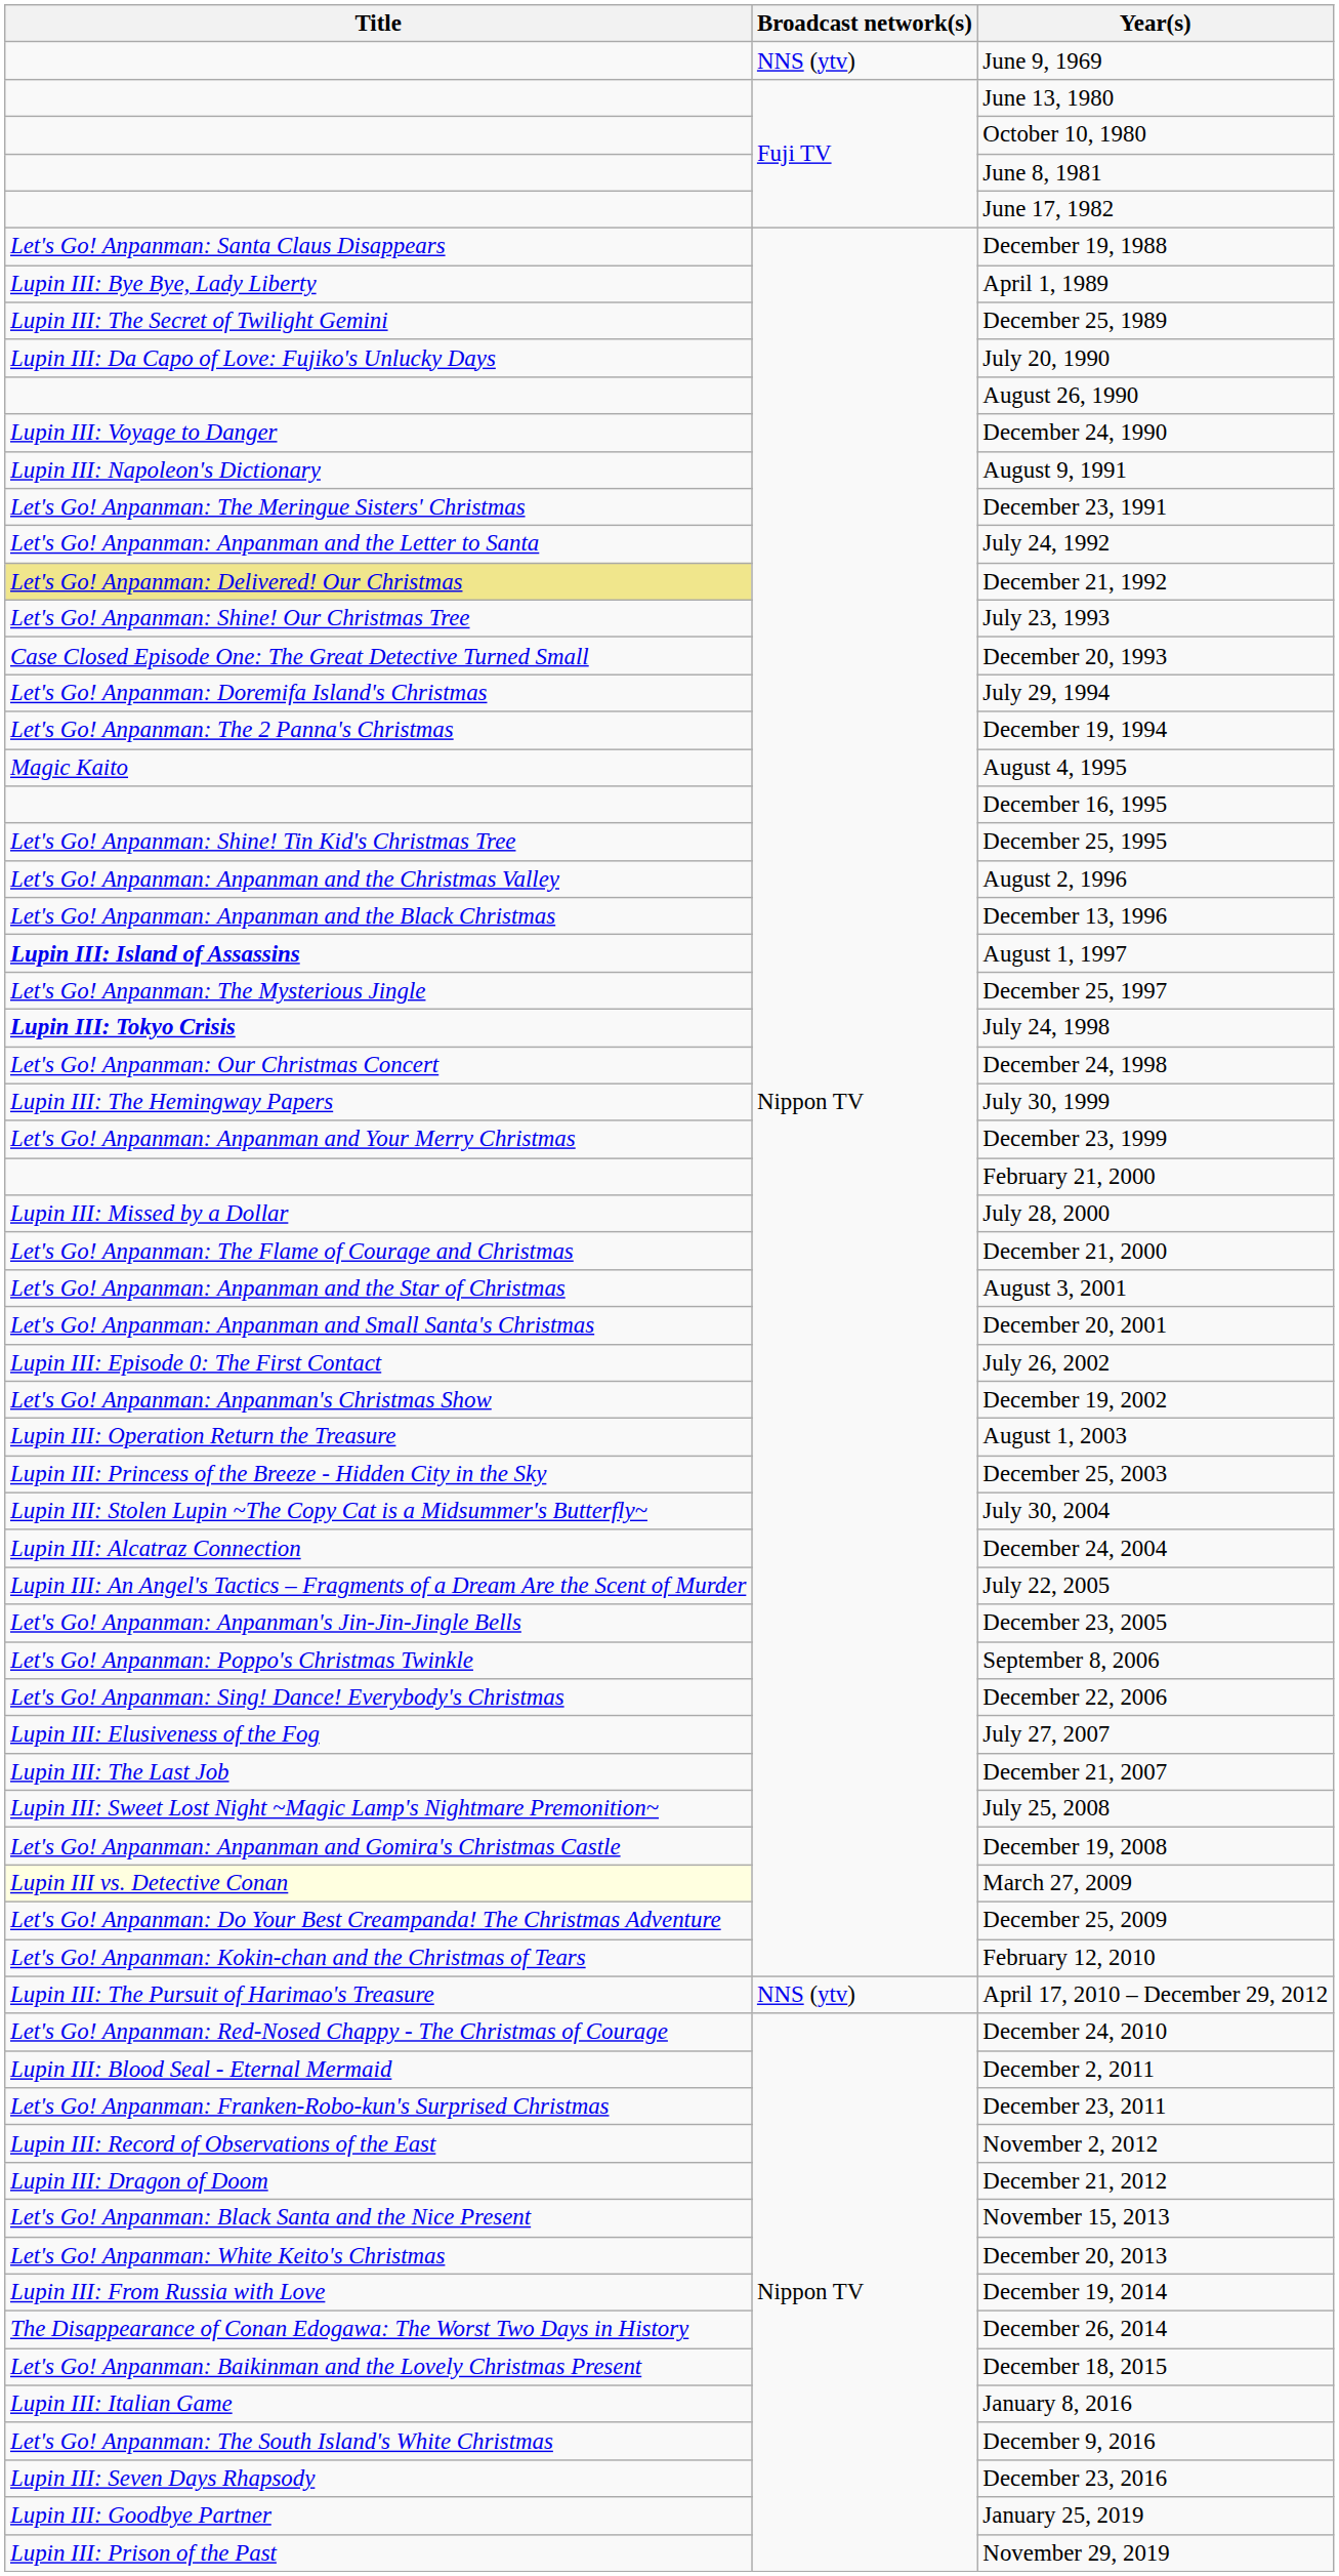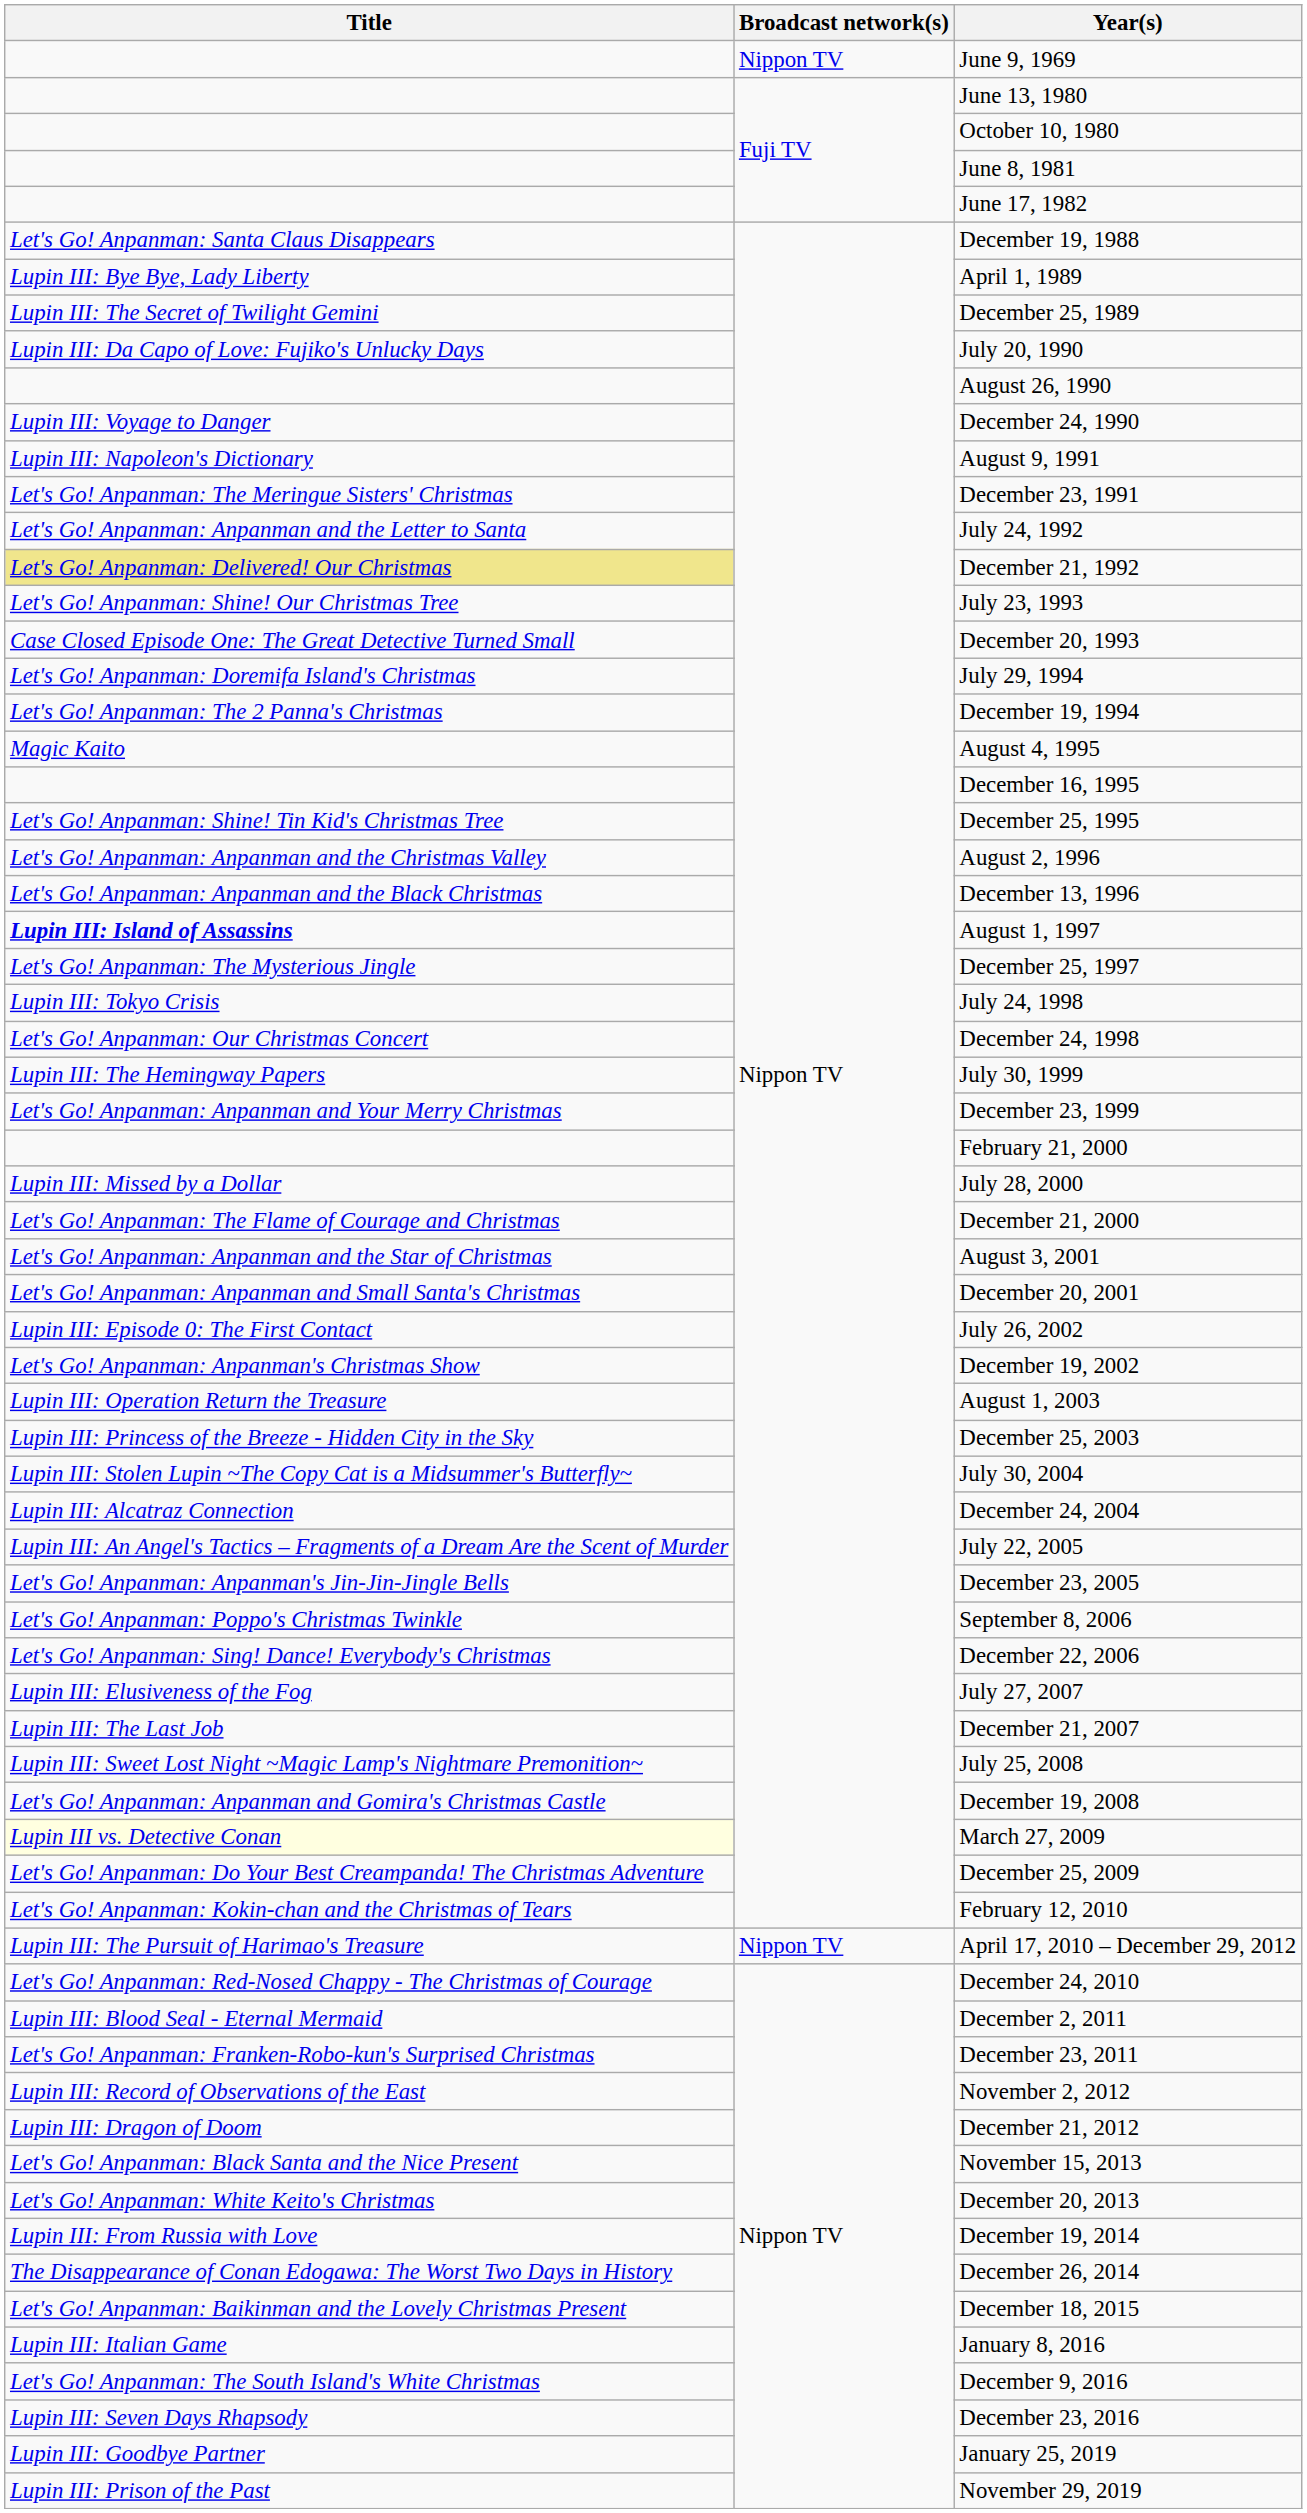 <table class="wikitable sortable">
 <tr>
 <th>Title</th>
 <th>Broadcast network(s)</th>
 <th>Year(s)</th>
 </tr>
 <tr>
 <td><em></em></td>
-<td><a href='#'>NNS</a> (<a href='#'>ytv</a>)</td>
+<td><a href='#'>Nippon TV</a></td>
 <td>June 9, 1969</td>
 </tr>
 <tr>
 <td><em></em></td>
 <td rowspan="4"><a href='#'>Fuji TV</a></td>
 <td>June 13, 1980</td>
 </tr>
 <tr>
 <td><em></em></td>
 <td>October 10, 1980</td>
 </tr>
 <tr>
 <td><em></em></td>
 <td>June 8, 1981</td>
 </tr>
 <tr>
 <td><em></em></td>
 <td>June 17, 1982</td>
 </tr>
 <tr>
 <td><em><a href='#'>Let's Go! Anpanman: Santa Claus Disappears</a></em></td>
 <td rowspan="47">Nippon TV</td>
 <td>December 19, 1988</td>
 </tr>
 <tr>
 <td><em><a href='#'>Lupin III: Bye Bye, Lady Liberty</a></em></td>
 <td>April 1, 1989</td>
 </tr>
 <tr>
 <td><em><a href='#'>Lupin III: The Secret of Twilight Gemini</a></em></td>
 <td>December 25, 1989</td>
 </tr>
 <tr>
 <td><em><a href='#'>Lupin III: Da Capo of Love: Fujiko's Unlucky Days</a></em></td>
 <td>July 20, 1990</td>
 </tr>
 <tr>
 <td><em></em></td>
 <td>August 26, 1990</td>
 </tr>
 <tr>
 <td><em><a href='#'>Lupin III: Voyage to Danger</a></em></td>
 <td>December 24, 1990</td>
 </tr>
 <tr>
 <td><em><a href='#'>Lupin III: Napoleon's Dictionary</a></em></td>
 <td>August 9, 1991</td>
 </tr>
 <tr>
 <td><em><a href='#'>Let's Go! Anpanman: The Meringue Sisters' Christmas</a></em></td>
 <td>December 23, 1991</td>
 </tr>
 <tr>
 <td><em><a href='#'>Let's Go! Anpanman: Anpanman and the Letter to Santa</a></em></td>
 <td>July 24, 1992</td>
 </tr>
 <tr>
 <td style="background: khaki;"><em><a href='#'>Let's Go! Anpanman: Delivered! Our Christmas</a></em></td>
 <td>December 21, 1992</td>
 </tr>
 <tr>
 <td><em><a href='#'>Let's Go! Anpanman: Shine! Our Christmas Tree</a></em></td>
 <td>July 23, 1993</td>
 </tr>
 <tr>
 <td><em><a href='#'>Case Closed Episode One: The Great Detective Turned Small</a></em></td>
 <td>December 20, 1993</td>
 </tr>
 <tr>
 <td><em><a href='#'>Let's Go! Anpanman: Doremifa Island's Christmas</a></em></td>
 <td>July 29, 1994</td>
 </tr>
 <tr>
 <td><em><a href='#'>Let's Go! Anpanman: The 2 Panna's Christmas</a></em></td>
 <td>December 19, 1994</td>
 </tr>
 <tr>
 <td><em><a href='#'>Magic Kaito</a></em></td>
 <td>August 4, 1995</td>
 </tr>
 <tr>
 <td><em></em></td>
 <td>December 16, 1995</td>
 </tr>
 <tr>
 <td><em><a href='#'>Let's Go! Anpanman: Shine! Tin Kid's Christmas Tree</a></em></td>
 <td>December 25, 1995</td>
 </tr>
 <tr>
 <td><em><a href='#'>Let's Go! Anpanman: Anpanman and the Christmas Valley</a></em></td>
 <td>August 2, 1996</td>
 </tr>
 <tr>
 <td><em><a href='#'>Let's Go! Anpanman: Anpanman and the Black Christmas</a></em></td>
 <td>December 13, 1996</td>
 </tr>
 <tr>
 <td><strong><em><a href='#'>Lupin III: Island of Assassins</a></em></strong></td>
 <td>August 1, 1997</td>
 </tr>
 <tr>
 <td><em><a href='#'>Let's Go! Anpanman: The Mysterious Jingle</a></em></td>
 <td>December 25, 1997</td>
 </tr>
 <tr>
-<td><strong><em><a href='#'>Lupin III: Tokyo Crisis</a></em></strong></td>
+<td><em><a href='#'>Lupin III: Tokyo Crisis</a></em></td>
 <td>July 24, 1998</td>
 </tr>
 <tr>
 <td><em><a href='#'>Let's Go! Anpanman: Our Christmas Concert</a></em></td>
 <td>December 24, 1998</td>
 </tr>
 <tr>
 <td><em><a href='#'>Lupin III: The Hemingway Papers</a></em></td>
 <td>July 30, 1999</td>
 </tr>
 <tr>
 <td><em><a href='#'>Let's Go! Anpanman: Anpanman and Your Merry Christmas</a></em></td>
 <td>December 23, 1999</td>
 </tr>
 <tr>
 <td><em></em></td>
 <td>February 21, 2000</td>
 </tr>
 <tr>
 <td><em><a href='#'>Lupin III: Missed by a Dollar</a></em></td>
 <td>July 28, 2000</td>
 </tr>
 <tr>
 <td><em><a href='#'>Let's Go! Anpanman: The Flame of Courage and Christmas</a></em></td>
 <td>December 21, 2000</td>
 </tr>
 <tr>
 <td><em><a href='#'>Let's Go! Anpanman: Anpanman and the Star of Christmas</a></em></td>
 <td>August 3, 2001</td>
 </tr>
 <tr>
 <td><em><a href='#'>Let's Go! Anpanman: Anpanman and Small Santa's Christmas</a></em></td>
 <td>December 20, 2001</td>
 </tr>
 <tr>
 <td><em><a href='#'>Lupin III: Episode 0: The First Contact</a></em></td>
 <td>July 26, 2002</td>
 </tr>
 <tr>
 <td><em><a href='#'>Let's Go! Anpanman: Anpanman's Christmas Show</a></em></td>
 <td>December 19, 2002</td>
 </tr>
 <tr>
 <td><em><a href='#'>Lupin III: Operation Return the Treasure</a></em></td>
 <td>August 1, 2003</td>
 </tr>
 <tr>
 <td><em><a href='#'>Lupin III: Princess of the Breeze - Hidden City in the Sky</a></em></td>
 <td>December 25, 2003</td>
 </tr>
 <tr>
 <td><em><a href='#'>Lupin III: Stolen Lupin ~The Copy Cat is a Midsummer's Butterfly~</a></em></td>
 <td>July 30, 2004</td>
 </tr>
 <tr>
 <td><em><a href='#'>Lupin III: Alcatraz Connection</a></em></td>
 <td>December 24, 2004</td>
 </tr>
 <tr>
 <td><em><a href='#'>Lupin III: An Angel's Tactics – Fragments of a Dream Are the Scent of Murder</a></em></td>
 <td>July 22, 2005</td>
 </tr>
 <tr>
 <td><em><a href='#'>Let's Go! Anpanman: Anpanman's Jin-Jin-Jingle Bells</a></em></td>
 <td>December 23, 2005</td>
 </tr>
 <tr>
 <td><em><a href='#'>Let's Go! Anpanman: Poppo's Christmas Twinkle</a></em></td>
 <td>September 8, 2006</td>
 </tr>
 <tr>
 <td><em><a href='#'>Let's Go! Anpanman: Sing! Dance! Everybody's Christmas</a></em></td>
 <td>December 22, 2006</td>
 </tr>
 <tr>
 <td><em><a href='#'>Lupin III: Elusiveness of the Fog</a></em></td>
 <td>July 27, 2007</td>
 </tr>
 <tr>
 <td><em><a href='#'>Lupin III: The Last Job</a></em></td>
 <td>December 21, 2007</td>
 </tr>
 <tr>
 <td><em><a href='#'>Lupin III: Sweet Lost Night ~Magic Lamp's Nightmare Premonition~</a></em></td>
 <td>July 25, 2008</td>
 </tr>
 <tr>
 <td><em><a href='#'>Let's Go! Anpanman: Anpanman and Gomira's Christmas Castle</a></em></td>
 <td>December 19, 2008</td>
 </tr>
 <tr>
 <td style="background: lightyellow;"><em><a href='#'>Lupin III vs. Detective Conan</a></em></td>
 <td>March 27, 2009</td>
 </tr>
 <tr>
 <td><em><a href='#'>Let's Go! Anpanman: Do Your Best Creampanda! The Christmas Adventure</a></em></td>
 <td>December 25, 2009</td>
 </tr>
 <tr>
 <td><em><a href='#'>Let's Go! Anpanman: Kokin-chan and the Christmas of Tears</a></em></td>
 <td>February 12, 2010</td>
 </tr>
 <tr>
 <td><em><a href='#'>Lupin III: The Pursuit of Harimao's Treasure</a></em></td>
-<td><a href='#'>NNS</a> (<a href='#'>ytv</a>)</td>
+<td><a href='#'>Nippon TV</a></td>
 <td>April 17, 2010 – December 29, 2012</td>
 </tr>
 <tr>
 <td><em><a href='#'>Let's Go! Anpanman: Red-Nosed Chappy - The Christmas of Courage</a></em></td>
 <td rowspan="18">Nippon TV</td>
 <td>December 24, 2010</td>
 </tr>
 <tr>
 <td><em><a href='#'>Lupin III: Blood Seal - Eternal Mermaid</a></em></td>
 <td>December 2, 2011</td>
 </tr>
 <tr>
 <td><em><a href='#'>Let's Go! Anpanman: Franken-Robo-kun's Surprised Christmas</a></em></td>
 <td>December 23, 2011</td>
 </tr>
 <tr>
 <td><em><a href='#'>Lupin III: Record of Observations of the East</a></em></td>
 <td>November 2, 2012</td>
 </tr>
 <tr>
 <td><em><a href='#'>Lupin III: Dragon of Doom</a></em></td>
 <td>December 21, 2012</td>
 </tr>
 <tr>
 <td><em><a href='#'>Let's Go! Anpanman: Black Santa and the Nice Present</a></em></td>
 <td>November 15, 2013</td>
 </tr>
 <tr>
 <td><em><a href='#'>Let's Go! Anpanman: White Keito's Christmas</a></em></td>
 <td>December 20, 2013</td>
 </tr>
 <tr>
 <td><em><a href='#'>Lupin III: From Russia with Love</a></em></td>
 <td>December 19, 2014</td>
 </tr>
 <tr>
 <td><em><a href='#'>The Disappearance of Conan Edogawa: The Worst Two Days in History</a></em></td>
 <td>December 26, 2014</td>
 </tr>
 <tr>
 <td><em><a href='#'>Let's Go! Anpanman: Baikinman and the Lovely Christmas Present</a></em></td>
 <td>December 18, 2015</td>
 </tr>
 <tr>
 <td><em><a href='#'>Lupin III: Italian Game</a></em></td>
 <td>January 8, 2016</td>
 </tr>
 <tr>
 <td><em><a href='#'>Let's Go! Anpanman: The South Island's White Christmas</a></em></td>
 <td>December 9, 2016</td>
 </tr>
 <tr>
 <td><em><a href='#'>Lupin III: Seven Days Rhapsody</a></em></td>
 <td>December 23, 2016</td>
 </tr>
 <tr>
 <td><em><a href='#'>Lupin III: Goodbye Partner</a></em></td>
 <td>January 25, 2019</td>
 </tr>
 <tr>
 <td><em><a href='#'>Lupin III: Prison of the Past</a></em></td>
 <td>November 29, 2019</td>
 </tr>
 </table>
